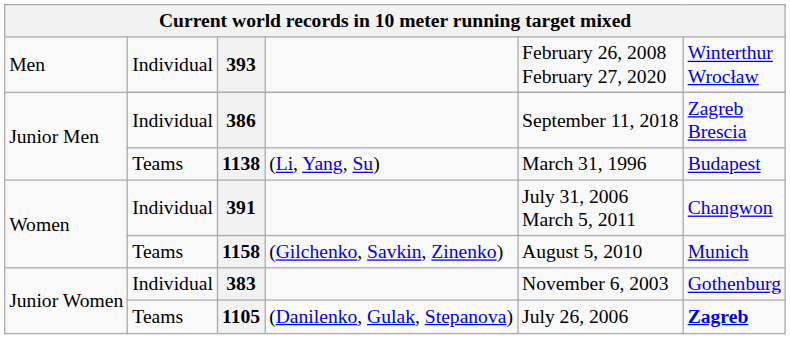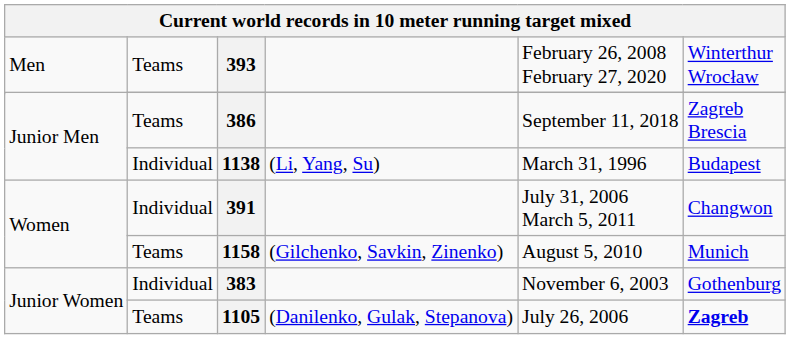 <table class="wikitable" style="font-size: 95%">
 <tr>
 <th colspan=7>Current world records in 10 meter running target mixed</th>
 </tr>
 <tr>
 <td rowspan=2>Men</td>
-<td>Individual</td>
+<td>Teams</td>
 <th>393</th>
 <td> <br> </td>
 <td>February 26, 2008 <br> February 27, 2020</td>
 <td><a href='#'>Winterthur</a>  <br> <a href='#'>Wrocław</a> </td>
 </tr>
 <tr>
 </tr>
 <tr>
 <td rowspan=2>Junior Men</td>
-<td>Individual</td>
+<td>Teams</td>
 <th>386</th>
 <td> <br> </td>
 <td>September 11, 2018</td>
 <td><a href='#'>Zagreb</a>  <br> <a href='#'>Brescia</a> </td>
 </tr>
 <tr>
-<td>Teams</td>
+<td>Individual</td>
 <th>1138</th>
 <td> (<a href='#'>Li</a>, <a href='#'>Yang</a>, <a href='#'>Su</a>)</td>
 <td>March 31, 1996</td>
 <td><a href='#'>Budapest</a> </td>
 </tr>
 <tr>
 <td rowspan=2>Women</td>
 <td>Individual</td>
 <th>391</th>
 <td></td>
 <td>July 31, 2006 <br> March 5, 2011</td>
 <td><a href='#'>Changwon</a> </td>
 </tr>
 <tr>
 <td>Teams</td>
 <th>1158</th>
 <td> (<a href='#'>Gilchenko</a>, <a href='#'>Savkin</a>, <a href='#'>Zinenko</a>)</td>
 <td>August 5, 2010</td>
 <td><a href='#'>Munich</a> </td>
 </tr>
 <tr>
 <td rowspan=2>Junior Women</td>
 <td>Individual</td>
 <th>383</th>
 <td></td>
 <td>November 6, 2003</td>
 <td><a href='#'>Gothenburg</a> </td>
 </tr>
 <tr>
 <td>Teams</td>
 <th>1105</th>
 <td> (<a href='#'>Danilenko</a>, <a href='#'>Gulak</a>, <a href='#'>Stepanova</a>)</td>
 <td>July 26, 2006</td>
 <td><strong><a href='#'>Zagreb</a> </strong></td>
 </tr>
 </table>
